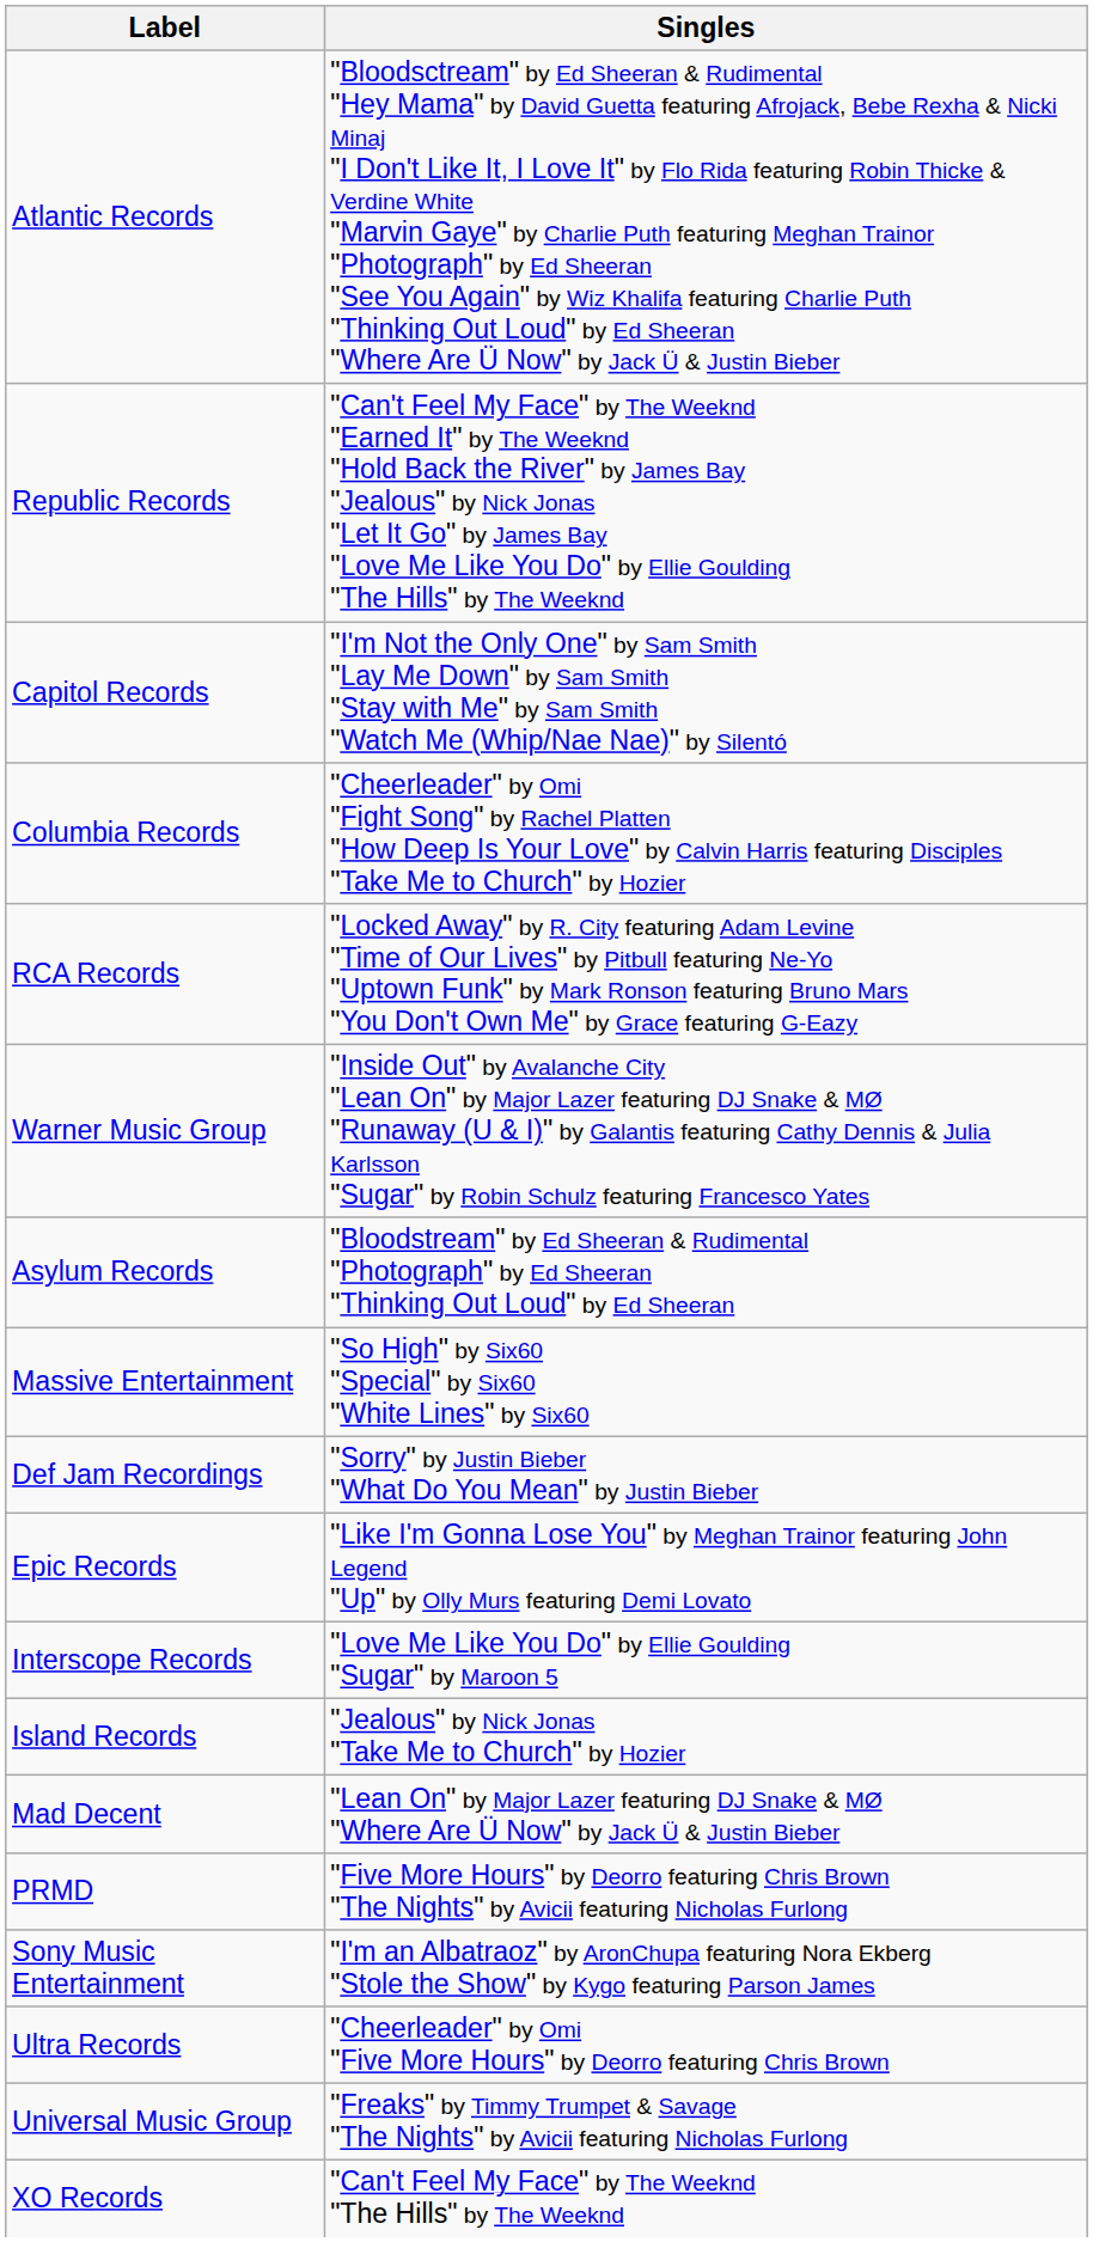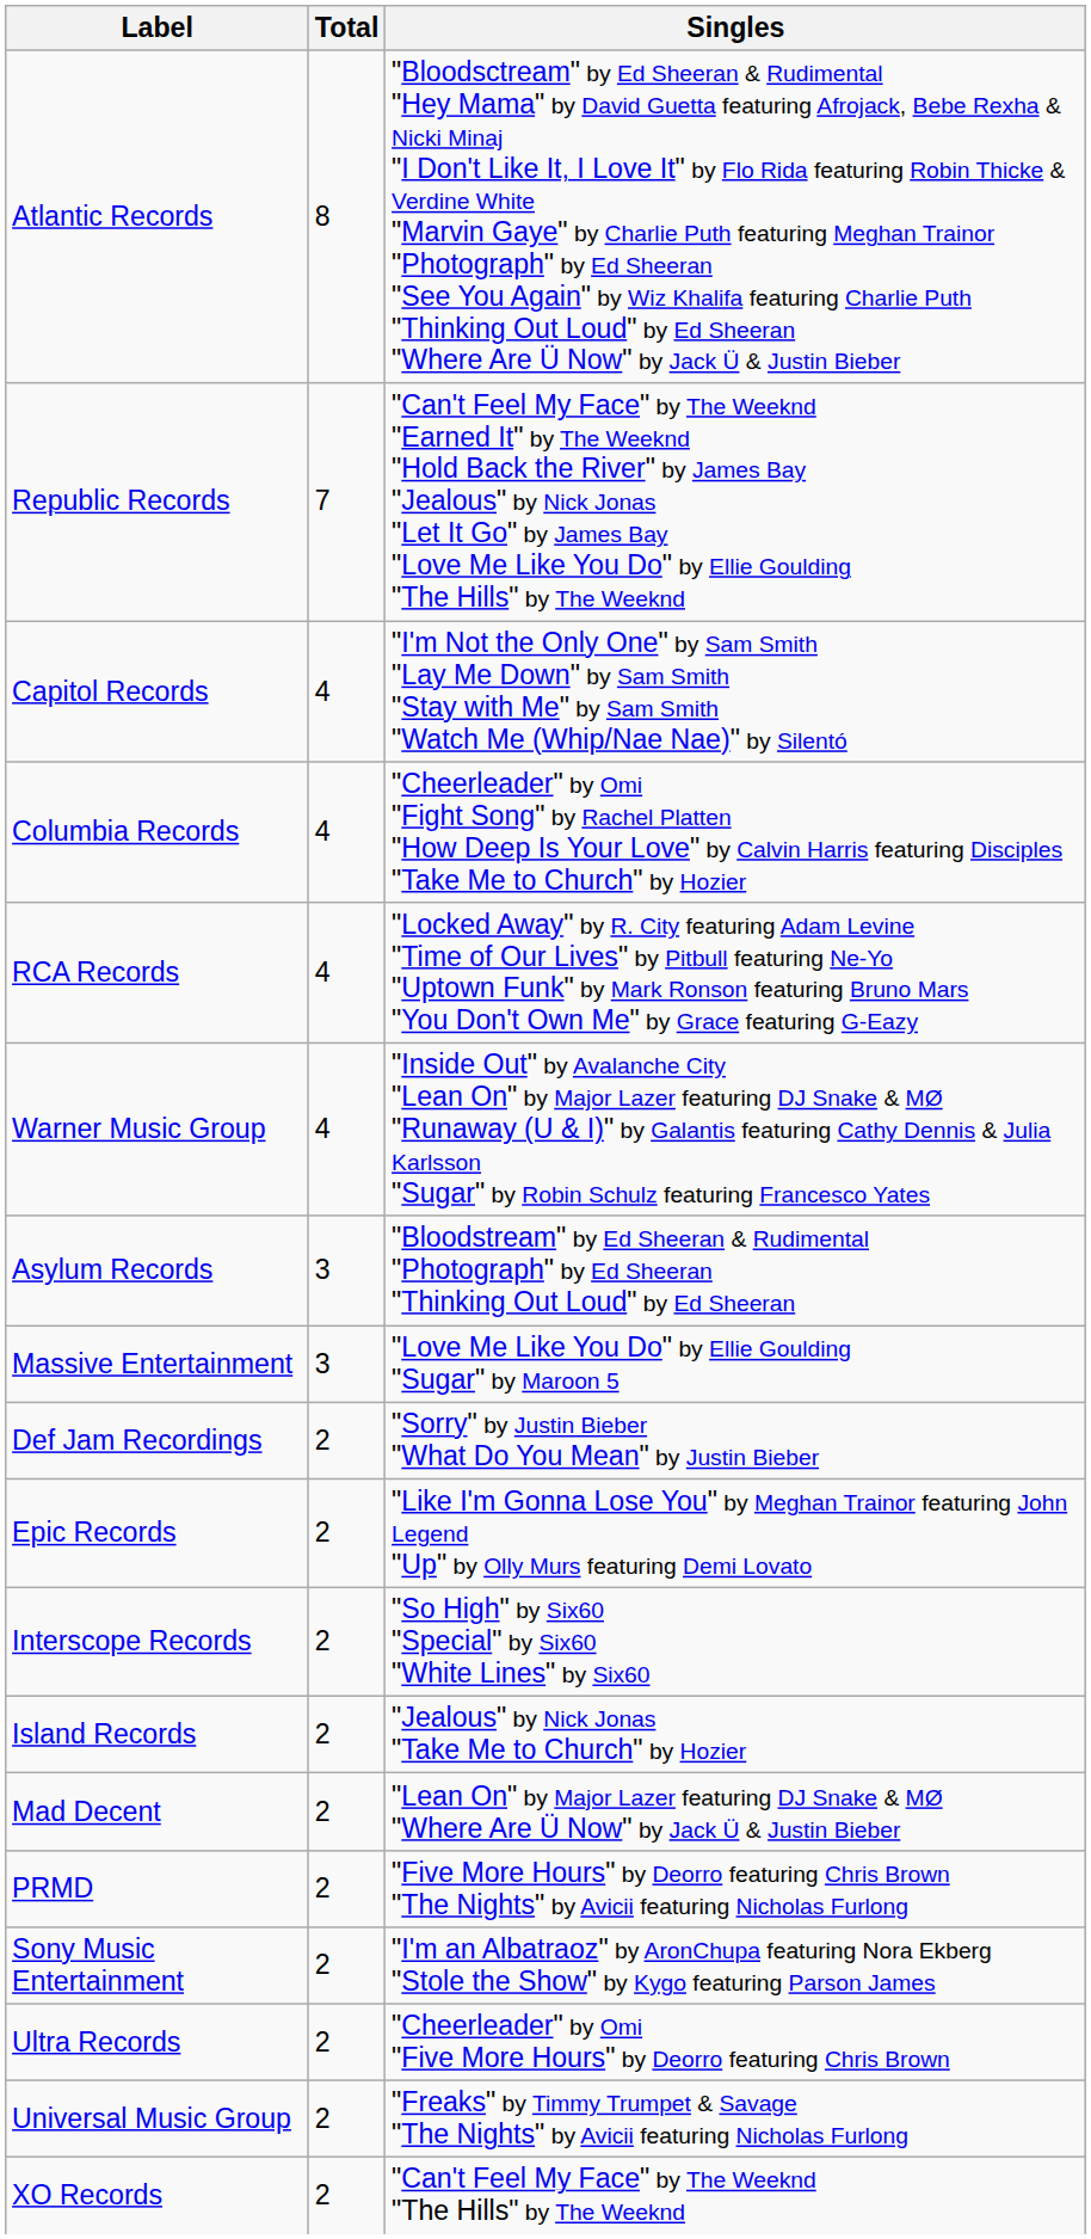 <table class="wikitable sortable" style="font-size:97%;">
 <tr>
 <th>Label</th>
+<th>Total</th>
 <th>Singles</th>
 </tr>
 <tr>
 <td><a href='#'>Atlantic Records</a></td>
+<td>8</td>
 <td>"<a href='#'>Bloodsctream</a>"<small> by <a href='#'>Ed Sheeran</a> & <a href='#'>Rudimental</a></small><br>"<a href='#'>Hey Mama</a>"<small> by <a href='#'>David Guetta</a> featuring <a href='#'>Afrojack</a>, <a href='#'>Bebe Rexha</a> & <a href='#'>Nicki Minaj</a></small><br>"<a href='#'>I Don't Like It, I Love It</a>"<small> by <a href='#'>Flo Rida</a> featuring <a href='#'>Robin Thicke</a> & <a href='#'>Verdine White</a></small><br>"<a href='#'>Marvin Gaye</a>"<small> by <a href='#'>Charlie Puth</a> featuring <a href='#'>Meghan Trainor</a></small><br>"<a href='#'>Photograph</a>"<small> by <a href='#'>Ed Sheeran</a></small><br>"<a href='#'>See You Again</a>"<small> by <a href='#'>Wiz Khalifa</a> featuring <a href='#'>Charlie Puth</a></small><br>"<a href='#'>Thinking Out Loud</a>"<small> by <a href='#'>Ed Sheeran</a></small><br>"<a href='#'>Where Are Ü Now</a>"<small> by <a href='#'>Jack Ü</a> & <a href='#'>Justin Bieber</a></small><br></td>
 </tr>
 <tr>
 <td><a href='#'>Republic Records</a></td>
+<td>7</td>
 <td>"<a href='#'>Can't Feel My Face</a>"<small> by <a href='#'>The Weeknd</a></small><br>"<a href='#'>Earned It</a>"<small> by <a href='#'>The Weeknd</a></small><br>"<a href='#'>Hold Back the River</a>"<small> by <a href='#'>James Bay</a></small><br>"<a href='#'>Jealous</a>"<small> by <a href='#'>Nick Jonas</a></small><br>"<a href='#'>Let It Go</a>"<small> by <a href='#'>James Bay</a></small><br>"<a href='#'>Love Me Like You Do</a>"<small> by <a href='#'>Ellie Goulding</a></small><br>"<a href='#'>The Hills</a>"<small> by <a href='#'>The Weeknd</a></small><br></td>
 </tr>
 <tr>
 <td><a href='#'>Capitol Records</a></td>
+<td>4</td>
 <td>"<a href='#'>I'm Not the Only One</a>"<small> by <a href='#'>Sam Smith</a></small><br>"<a href='#'>Lay Me Down</a>"<small> by <a href='#'>Sam Smith</a></small><br>"<a href='#'>Stay with Me</a>"<small> by <a href='#'>Sam Smith</a></small><br>"<a href='#'>Watch Me (Whip/Nae Nae)</a>"<small> by <a href='#'>Silentó</a></small><br></td>
 </tr>
 <tr>
 <td><a href='#'>Columbia Records</a></td>
+<td>4</td>
 <td>"<a href='#'>Cheerleader</a>"<small> by <a href='#'>Omi</a></small><br>"<a href='#'>Fight Song</a>"<small> by <a href='#'>Rachel Platten</a></small><br>"<a href='#'>How Deep Is Your Love</a>"<small> by <a href='#'>Calvin Harris</a> featuring <a href='#'>Disciples</a></small><br>"<a href='#'>Take Me to Church</a>"<small> by <a href='#'>Hozier</a></small><br></td>
 </tr>
 <tr>
 <td><a href='#'>RCA Records</a></td>
+<td>4</td>
 <td>"<a href='#'>Locked Away</a>"<small> by <a href='#'>R. City</a> featuring <a href='#'>Adam Levine</a></small><br>"<a href='#'>Time of Our Lives</a>"<small> by <a href='#'>Pitbull</a> featuring <a href='#'>Ne-Yo</a></small><br>"<a href='#'>Uptown Funk</a>"<small> by <a href='#'>Mark Ronson</a> featuring <a href='#'>Bruno Mars</a></small><br>"<a href='#'>You Don't Own Me</a>"<small> by <a href='#'>Grace</a> featuring <a href='#'>G-Eazy</a></small><br></td>
 </tr>
 <tr>
 <td><a href='#'>Warner Music Group</a></td>
+<td>4</td>
 <td>"<a href='#'>Inside Out</a>"<small> by <a href='#'>Avalanche City</a></small><br>"<a href='#'>Lean On</a>"<small> by <a href='#'>Major Lazer</a> featuring <a href='#'>DJ Snake</a> & <a href='#'>MØ</a></small><br>"<a href='#'>Runaway (U & I)</a>"<small> by <a href='#'>Galantis</a> featuring <a href='#'>Cathy Dennis</a> & <a href='#'>Julia Karlsson</a></small><br>"<a href='#'>Sugar</a>"<small> by <a href='#'>Robin Schulz</a> featuring <a href='#'>Francesco Yates</a></small><br></td>
 </tr>
 <tr>
 <td><a href='#'>Asylum Records</a></td>
+<td>3</td>
 <td>"<a href='#'>Bloodstream</a>"<small> by <a href='#'>Ed Sheeran</a> & <a href='#'>Rudimental</a></small><br>"<a href='#'>Photograph</a>"<small> by <a href='#'>Ed Sheeran</a></small><br>"<a href='#'>Thinking Out Loud</a>"<small> by <a href='#'>Ed Sheeran</a></small><br></td>
 </tr>
 <tr>
 <td><a href='#'>Massive Entertainment</a></td>
-<td>"<a href='#'>So High</a>"<small> by <a href='#'>Six60</a></small><br>"<a href='#'>Special</a>"<small> by <a href='#'>Six60</a></small><br>"<a href='#'>White Lines</a>"<small> by <a href='#'>Six60</a></small><br></td>
+<td>3</td>
+<td>"<a href='#'>Love Me Like You Do</a>"<small> by <a href='#'>Ellie Goulding</a></small><br>"<a href='#'>Sugar</a>"<small> by <a href='#'>Maroon 5</a></small><br></td>
 </tr>
 <tr>
 <td><a href='#'>Def Jam Recordings</a></td>
+<td>2</td>
 <td>"<a href='#'>Sorry</a>"<small> by <a href='#'>Justin Bieber</a></small><br>"<a href='#'>What Do You Mean</a>"<small> by <a href='#'>Justin Bieber</a></small><br></td>
 </tr>
 <tr>
 <td><a href='#'>Epic Records</a></td>
+<td>2</td>
 <td>"<a href='#'>Like I'm Gonna Lose You</a>"<small> by <a href='#'>Meghan Trainor</a> featuring <a href='#'>John Legend</a></small><br>"<a href='#'>Up</a>"<small> by <a href='#'>Olly Murs</a> featuring <a href='#'>Demi Lovato</a></small><br></td>
 </tr>
 <tr>
 <td><a href='#'>Interscope Records</a></td>
-<td>"<a href='#'>Love Me Like You Do</a>"<small> by <a href='#'>Ellie Goulding</a></small><br>"<a href='#'>Sugar</a>"<small> by <a href='#'>Maroon 5</a></small><br></td>
+<td>2</td>
+<td>"<a href='#'>So High</a>"<small> by <a href='#'>Six60</a></small><br>"<a href='#'>Special</a>"<small> by <a href='#'>Six60</a></small><br>"<a href='#'>White Lines</a>"<small> by <a href='#'>Six60</a></small><br></td>
 </tr>
 <tr>
 <td><a href='#'>Island Records</a></td>
+<td>2</td>
 <td>"<a href='#'>Jealous</a>"<small> by <a href='#'>Nick Jonas</a></small><br>"<a href='#'>Take Me to Church</a>"<small> by <a href='#'>Hozier</a></small><br></td>
 </tr>
 <tr>
 <td><a href='#'>Mad Decent</a></td>
+<td>2</td>
 <td>"<a href='#'>Lean On</a>"<small> by <a href='#'>Major Lazer</a> featuring <a href='#'>DJ Snake</a> & <a href='#'>MØ</a></small><br>"<a href='#'>Where Are Ü Now</a>"<small> by <a href='#'>Jack Ü</a> & <a href='#'>Justin Bieber</a></small><br></td>
 </tr>
 <tr>
 <td><a href='#'>PRMD</a></td>
+<td>2</td>
 <td>"<a href='#'>Five More Hours</a>"<small> by <a href='#'>Deorro</a> featuring <a href='#'>Chris Brown</a></small><br>"<a href='#'>The Nights</a>"<small> by <a href='#'>Avicii</a> featuring <a href='#'>Nicholas Furlong</a></small><br></td>
 </tr>
 <tr>
 <td><a href='#'>Sony Music Entertainment</a></td>
+<td>2</td>
 <td>"<a href='#'>I'm an Albatraoz</a>"<small> by <a href='#'>AronChupa</a> featuring Nora Ekberg</small><br>"<a href='#'>Stole the Show</a>"<small> by <a href='#'>Kygo</a> featuring <a href='#'>Parson James</a></small><br></td>
 </tr>
 <tr>
 <td><a href='#'>Ultra Records</a></td>
+<td>2</td>
 <td>"<a href='#'>Cheerleader</a>"<small> by <a href='#'>Omi</a></small><br>"<a href='#'>Five More Hours</a>"<small> by <a href='#'>Deorro</a> featuring <a href='#'>Chris Brown</a></small><br></td>
 </tr>
 <tr>
 <td><a href='#'>Universal Music Group</a></td>
+<td>2</td>
 <td>"<a href='#'>Freaks</a>"<small> by <a href='#'>Timmy Trumpet</a> & <a href='#'>Savage</a></small><br>"<a href='#'>The Nights</a>"<small> by <a href='#'>Avicii</a> featuring <a href='#'>Nicholas Furlong</a></small><br></td>
 </tr>
 <tr>
 <td><a href='#'>XO Records</a></td>
+<td>2</td>
 <td>"<a href='#'>Can't Feel My Face</a>"<small> by <a href='#'>The Weeknd</a></small><br>"The Hills"<small> by <a href='#'>The Weeknd</a></small><br></td>
 </tr>
 </table>
